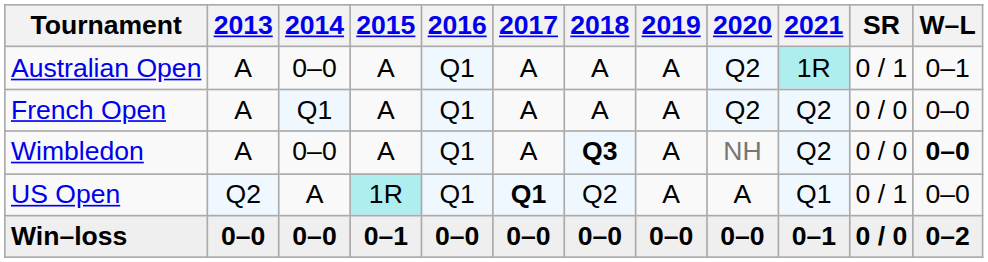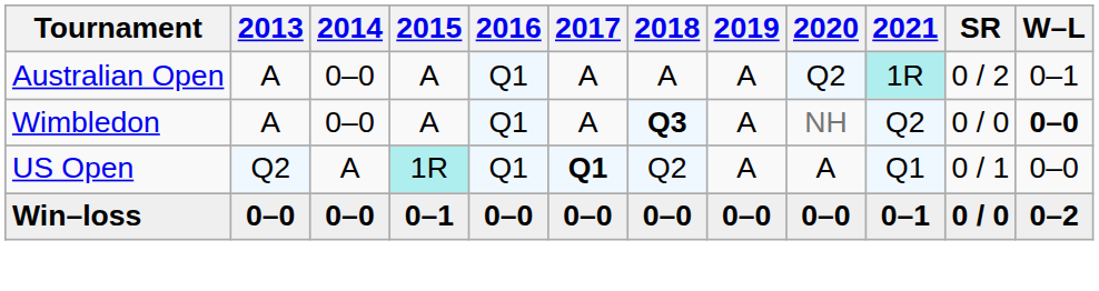 <table class="wikitable" style=text-align:center>
 <tr>
 <th>Tournament</th>
 <th><a href='#'>2013</a></th>
 <th><a href='#'>2014</a></th>
 <th><a href='#'>2015</a></th>
 <th><a href='#'>2016</a></th>
 <th><a href='#'>2017</a></th>
 <th><a href='#'>2018</a></th>
 <th><a href='#'>2019</a></th>
 <th><a href='#'>2020</a></th>
 <th><a href='#'>2021</a></th>
 <th>SR</th>
 <th>W–L</th>
 </tr>
 <tr>
 <td align=left><a href='#'>Australian Open</a></td>
 <td>A</td>
 <td>0–0</td>
 <td>A</td>
 <td bgcolor=f0f8ff>Q1</td>
 <td>A</td>
 <td>A</td>
 <td>A</td>
 <td bgcolor=f0f8ff>Q2</td>
 <td bgcolor=afeeee>1R</td>
-<td>0 / 1</td>
+<td>0 / 2</td>
 <td>0–1</td>
-</tr>
-<tr>
-<td align=left><a href='#'>French Open</a></td>
-<td>A</td>
-<td bgcolor=f0f8ff>Q1</td>
-<td>A</td>
-<td bgcolor=f0f8ff>Q1</td>
-<td>A</td>
-<td>A</td>
-<td>A</td>
-<td bgcolor=f0f8ff>Q2</td>
-<td bgcolor=f0f8ff>Q2</td>
-<td>0 / 0</td>
-<td>0–0</td>
 </tr>
 <tr>
 <td align=left><a href='#'>Wimbledon</a></td>
 <td>A</td>
 <td>0–0</td>
 <td>A</td>
 <td bgcolor=f0f8ff>Q1</td>
 <td>A</td>
 <td bgcolor=f0f8ff><strong>Q3</strong></td>
 <td>A</td>
 <td style=color:#767676>NH</td>
 <td bgcolor=f0f8ff>Q2</td>
 <td>0 / 0</td>
 <td><strong>0–0</strong></td>
 </tr>
 <tr>
 <td align=left><a href='#'>US Open</a></td>
 <td bgcolor=f0f8ff>Q2</td>
 <td>A</td>
 <td bgcolor=afeeee>1R</td>
 <td bgcolor=f0f8ff>Q1</td>
 <td bgcolor=f0f8ff><strong>Q1</strong></td>
 <td bgcolor=f0f8ff>Q2</td>
 <td>A</td>
 <td>A</td>
 <td bgcolor=f0f8ff>Q1</td>
 <td>0 / 1</td>
 <td>0–0</td>
 </tr>
 <tr style=background:#efefef;font-weight:bold>
 <td align=left>Win–loss</td>
 <td>0–0</td>
 <td>0–0</td>
 <td>0–1</td>
 <td>0–0</td>
 <td>0–0</td>
 <td>0–0</td>
 <td>0–0</td>
 <td>0–0</td>
 <td>0–1</td>
 <td>0 / 0</td>
 <td>0–2</td>
 </tr>
 </table>
